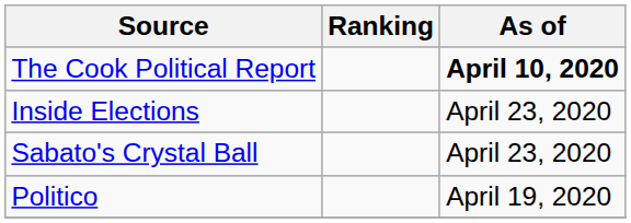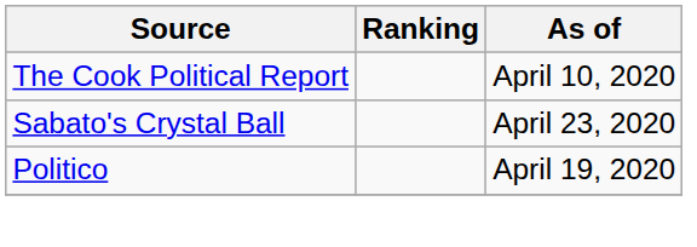 <table class="wikitable">
 <tr>
 <th>Source</th>
 <th>Ranking</th>
 <th>As of</th>
 </tr>
 <tr>
 <td><a href='#'>The Cook Political Report</a></td>
 <td></td>
-<td><strong>April 10, 2020</strong></td>
-</tr>
-<tr>
-<td><a href='#'>Inside Elections</a></td>
-<td></td>
-<td>April 23, 2020</td>
+<td>April 10, 2020</td>
 </tr>
 <tr>
 <td><a href='#'>Sabato's Crystal Ball</a></td>
 <td></td>
 <td>April 23, 2020</td>
 </tr>
 <tr>
 <td><a href='#'>Politico</a></td>
 <td></td>
 <td>April 19, 2020</td>
 </tr>
 <tr>
 </tr>
 </table>
